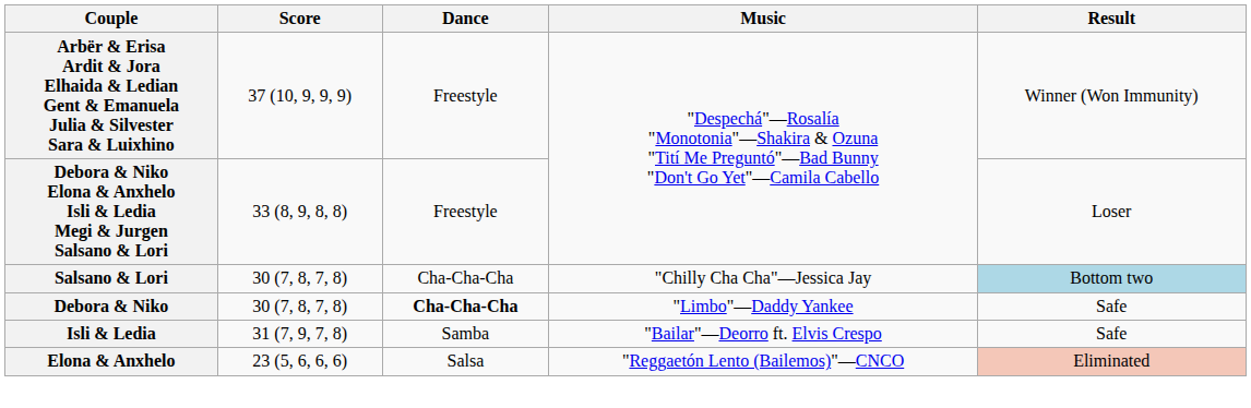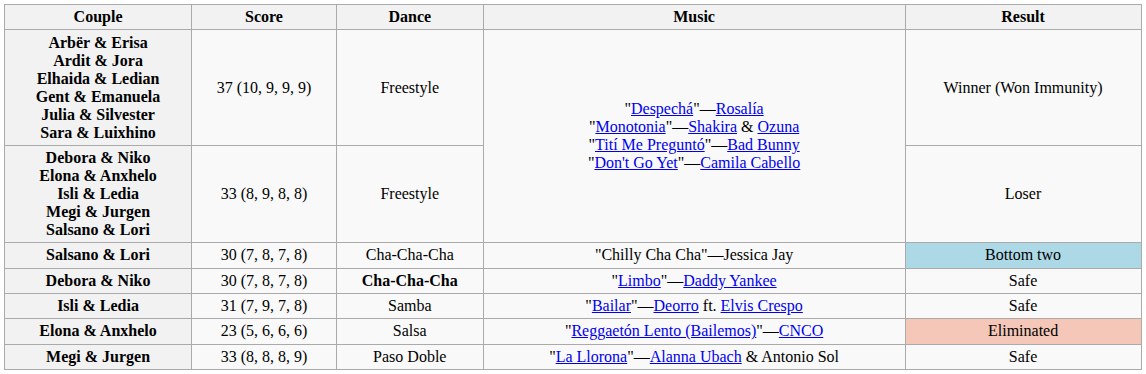 <table class="wikitable sortable" style="text-align:center; width: 90%">
 <tr>
 <th scope="col">Couple</th>
 <th scope="col">Score</th>
 <th scope="col" class="unsortable">Dance</th>
 <th scope="col" class="unsortable">Music</th>
 <th scope="col" class="unsortable">Result</th>
 </tr>
 <tr>
 <th scope="row">Arbër & Erisa<br>Ardit & Jora<br>Elhaida & Ledian<br>Gent & Emanuela<br>Julia & Silvester<br>Sara & Luixhino</th>
 <td>37 (10, 9, 9, 9)</td>
 <td>Freestyle</td>
 <td rowspan="2">"<a href='#'>Despechá</a>"—<a href='#'>Rosalía</a><br>"<a href='#'>Monotonia</a>"—<a href='#'>Shakira</a> & <a href='#'>Ozuna</a><br>"<a href='#'>Tití Me Preguntó</a>"—<a href='#'>Bad Bunny</a><br>"<a href='#'>Don't Go Yet</a>"—<a href='#'>Camila Cabello</a></td>
 <td>Winner (Won Immunity)</td>
 </tr>
 <tr>
 <th scope="row">Debora & Niko<br>Elona & Anxhelo<br>Isli & Ledia<br>Megi & Jurgen<br>Salsano & Lori</th>
 <td>33 (8, 9, 8, 8)</td>
 <td>Freestyle</td>
 <td>Loser</td>
 </tr>
 <tr>
 <th scope="row">Salsano & Lori</th>
 <td>30 (7, 8, 7, 8)</td>
 <td>Cha-Cha-Cha</td>
 <td>"Chilly Cha Cha"—Jessica Jay</td>
 <td bgcolor=lightblue>Bottom two</td>
 </tr>
 <tr>
 <th scope="row">Debora & Niko</th>
 <td>30 (7, 8, 7, 8)</td>
 <td><strong>Cha-Cha-Cha</strong></td>
 <td>"<a href='#'>Limbo</a>"—<a href='#'>Daddy Yankee</a></td>
 <td>Safe</td>
 </tr>
 <tr>
 <th scope="row">Isli & Ledia</th>
 <td>31 (7, 9, 7, 8)</td>
 <td>Samba</td>
 <td>"<a href='#'>Bailar</a>"—<a href='#'>Deorro</a> ft. <a href='#'>Elvis Crespo</a></td>
 <td>Safe</td>
 </tr>
 <tr>
 <th scope="row">Elona & Anxhelo</th>
 <td>23 (5, 6, 6, 6)</td>
 <td>Salsa</td>
 <td>"<a href='#'>Reggaetón Lento (Bailemos)</a>"—<a href='#'>CNCO</a></td>
 <td bgcolor= f4c7b8>Eliminated</td>
 </tr>
 <tr>
+<th scope="row">Megi & Jurgen</th>
+<td>33 (8, 8, 8, 9)</td>
+<td>Paso Doble</td>
+<td>"<a href='#'>La Llorona</a>"—<a href='#'>Alanna Ubach</a> & Antonio Sol</td>
+<td>Safe</td>
+</tr>
+<tr>
 </tr>
 </table>
